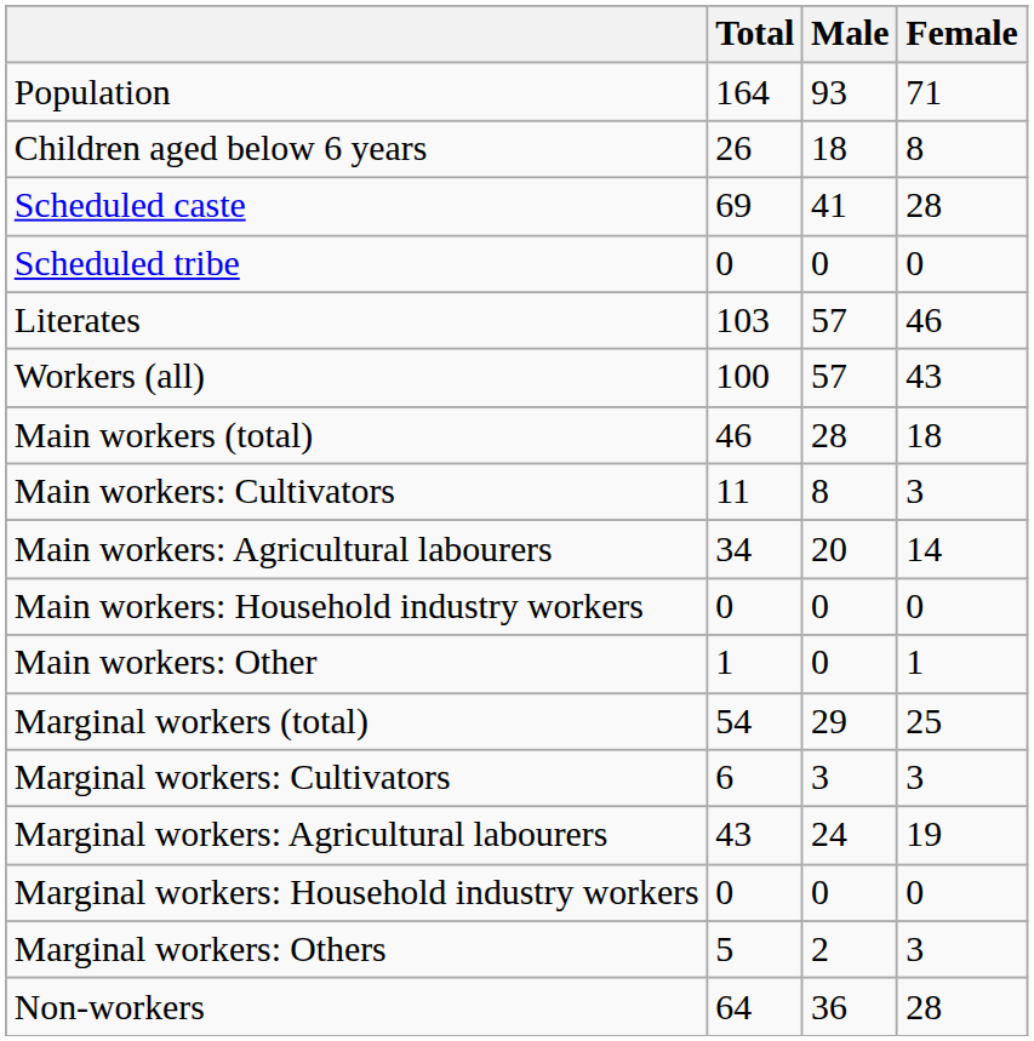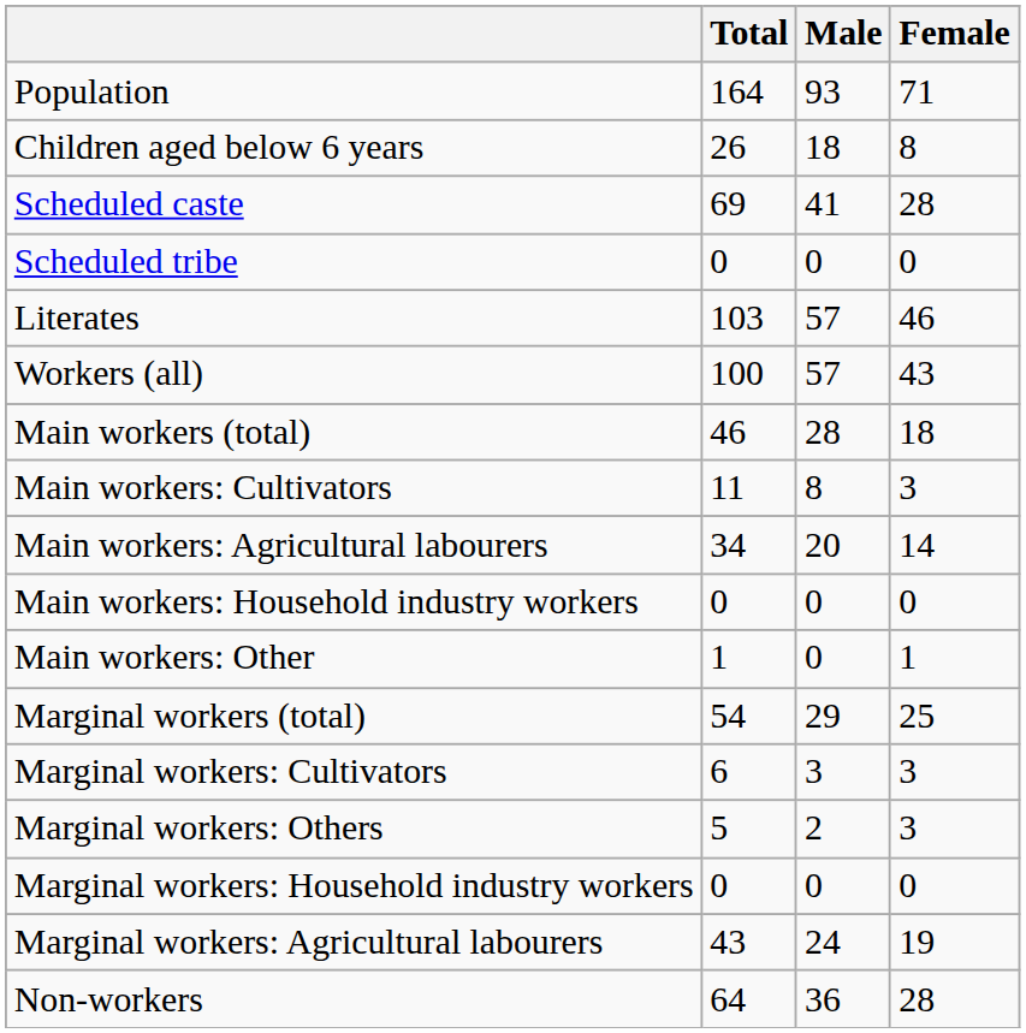 <table class="wikitable sortable">
 <tr>
 <th></th>
 <th>Total</th>
 <th>Male</th>
 <th>Female</th>
 </tr>
 <tr>
 <td>Population</td>
 <td>164</td>
 <td>93</td>
 <td>71</td>
 </tr>
 <tr>
 <td>Children aged below 6 years</td>
 <td>26</td>
 <td>18</td>
 <td>8</td>
 </tr>
 <tr>
 <td><a href='#'>Scheduled caste</a></td>
 <td>69</td>
 <td>41</td>
 <td>28</td>
 </tr>
 <tr>
 <td><a href='#'>Scheduled tribe</a></td>
 <td>0</td>
 <td>0</td>
 <td>0</td>
 </tr>
 <tr>
 <td>Literates</td>
 <td>103</td>
 <td>57</td>
 <td>46</td>
 </tr>
 <tr>
 <td>Workers (all)</td>
 <td>100</td>
 <td>57</td>
 <td>43</td>
 </tr>
 <tr>
 <td>Main workers (total)</td>
 <td>46</td>
 <td>28</td>
 <td>18</td>
 </tr>
 <tr>
 <td>Main workers: Cultivators</td>
 <td>11</td>
 <td>8</td>
 <td>3</td>
 </tr>
 <tr>
 <td>Main workers: Agricultural labourers</td>
 <td>34</td>
 <td>20</td>
 <td>14</td>
 </tr>
 <tr>
 <td>Main workers: Household industry workers</td>
 <td>0</td>
 <td>0</td>
 <td>0</td>
 </tr>
 <tr>
 <td>Main workers: Other</td>
 <td>1</td>
 <td>0</td>
 <td>1</td>
 </tr>
 <tr>
 <td>Marginal workers (total)</td>
 <td>54</td>
 <td>29</td>
 <td>25</td>
 </tr>
 <tr>
 <td>Marginal workers: Cultivators</td>
 <td>6</td>
 <td>3</td>
 <td>3</td>
 </tr>
 <tr>
-<td>Marginal workers: Agricultural labourers</td>
-<td>43</td>
-<td>24</td>
-<td>19</td>
+<td>Marginal workers: Others</td>
+<td>5</td>
+<td>2</td>
+<td>3</td>
 </tr>
 <tr>
 <td>Marginal workers: Household industry workers</td>
 <td>0</td>
 <td>0</td>
 <td>0</td>
 </tr>
 <tr>
-<td>Marginal workers: Others</td>
-<td>5</td>
-<td>2</td>
-<td>3</td>
+<td>Marginal workers: Agricultural labourers</td>
+<td>43</td>
+<td>24</td>
+<td>19</td>
 </tr>
 <tr>
 <td>Non-workers</td>
 <td>64</td>
 <td>36</td>
 <td>28</td>
 </tr>
 </table>
